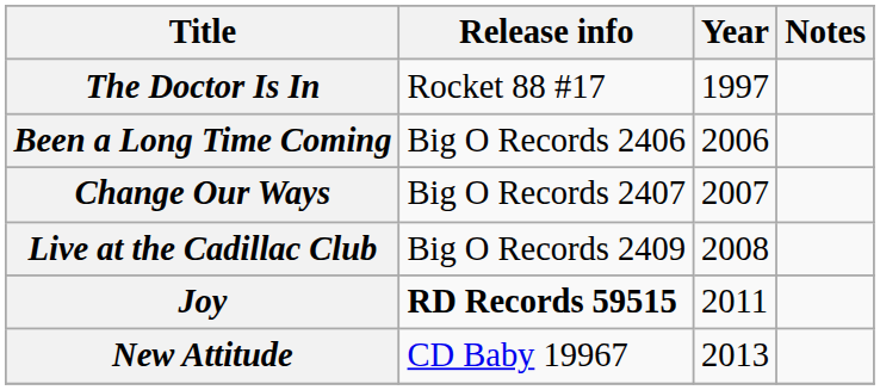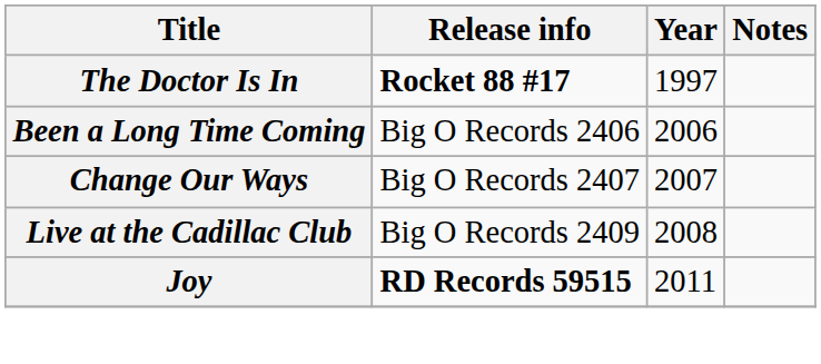 <table class="wikitable plainrowheaders sortable">
 <tr>
 <th scope="col">Title</th>
 <th scope="col">Release info</th>
 <th scope="col">Year</th>
 <th scope="col" class="unsortable">Notes</th>
 </tr>
 <tr>
 <th scope="row"><em>The Doctor Is In</em></th>
-<td>Rocket 88  #17</td>
+<td><strong>Rocket 88  #17</strong></td>
 <td>1997</td>
 <td></td>
 </tr>
 <tr>
 <th scope="row"><em>Been a Long Time Coming</em></th>
 <td>Big O Records 2406</td>
 <td>2006</td>
 <td></td>
 </tr>
 <tr>
 <th scope="row"><em>Change Our Ways</em></th>
 <td>Big O Records 2407</td>
 <td>2007</td>
 <td></td>
 </tr>
 <tr>
 <th scope="row"><em>Live at the Cadillac Club</em></th>
 <td>Big O Records 2409</td>
 <td>2008</td>
 <td></td>
 </tr>
 <tr>
 <th scope="row"><em>Joy</em></th>
 <td><strong>RD Records 59515</strong></td>
 <td>2011</td>
 <td></td>
 </tr>
 <tr>
-<th scope="row"><em>New Attitude</em></th>
-<td><a href='#'>CD Baby</a> 19967</td>
-<td>2013</td>
-<td></td>
-</tr>
-<tr>
 </tr>
 </table>
